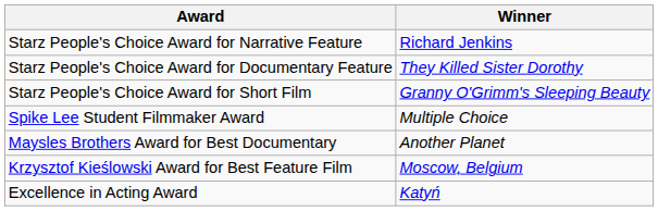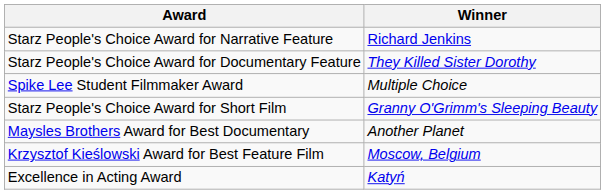 <table class="wikitable">
 <tr>
 <th>Award</th>
 <th>Winner</th>
 </tr>
 <tr>
 <td>Starz People's Choice Award for Narrative Feature</td>
 <td><a href='#'>Richard Jenkins</a></td>
 </tr>
 <tr>
 <td>Starz People's Choice Award for Documentary Feature</td>
 <td><em><a href='#'>They Killed Sister Dorothy</a></em></td>
 </tr>
 <tr>
+<td><a href='#'>Spike Lee</a> Student Filmmaker Award</td>
+<td><em>Multiple Choice</em></td>
+</tr>
+<tr>
 <td>Starz People's Choice Award for Short Film</td>
 <td><em><a href='#'>Granny O'Grimm's Sleeping Beauty</a></em></td>
-</tr>
-<tr>
-<td><a href='#'>Spike Lee</a> Student Filmmaker Award</td>
-<td><em>Multiple Choice</em></td>
 </tr>
 <tr>
 <td><a href='#'>Maysles Brothers</a> Award for Best Documentary</td>
 <td><em>Another Planet</em></td>
 </tr>
 <tr>
 <td><a href='#'>Krzysztof Kieślowski</a> Award for Best Feature Film</td>
 <td><em><a href='#'>Moscow, Belgium</a></em></td>
 </tr>
 <tr>
 <td>Excellence in Acting Award</td>
 <td><em><a href='#'>Katyń</a></em></td>
 </tr>
 </table>
